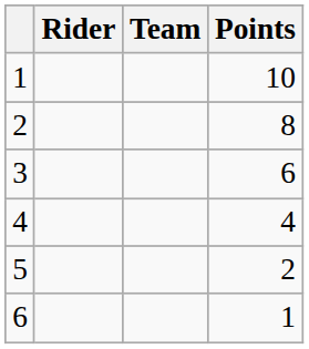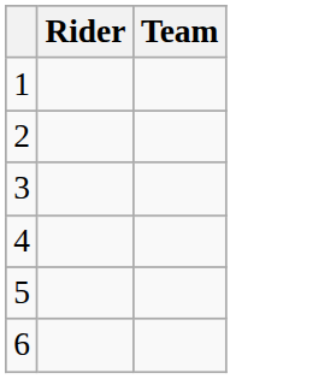 <table class="wikitable">
 <tr>
 <th></th>
 <th>Rider</th>
 <th>Team</th>
-<th>Points</th>
 </tr>
 <tr>
 <td>1</td>
 <td></td>
 <td></td>
-<td align=right>10</td>
 </tr>
 <tr>
 <td>2</td>
 <td></td>
 <td></td>
-<td align=right>8</td>
 </tr>
 <tr>
 <td>3</td>
 <td></td>
 <td></td>
-<td align=right>6</td>
 </tr>
 <tr>
 <td>4</td>
 <td></td>
 <td></td>
-<td align=right>4</td>
 </tr>
 <tr>
 <td>5</td>
 <td></td>
 <td></td>
-<td align=right>2</td>
 </tr>
 <tr>
 <td>6</td>
 <td></td>
 <td></td>
-<td align=right>1</td>
 </tr>
 </table>
